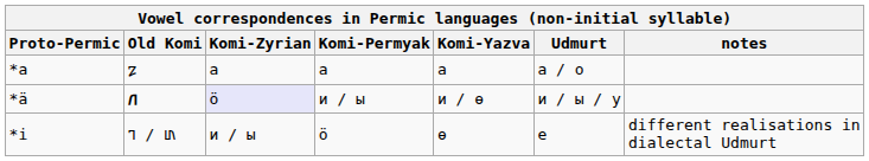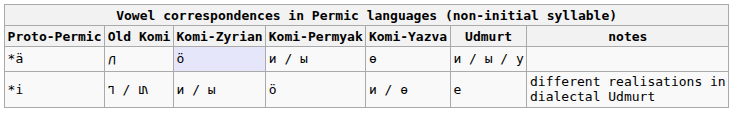 <table class="wikitable mw-collapsible">
 <tr>
 <th colspan="7">Vowel correspondences in Permic languages (non-initial syllable)</th>
 </tr>
 <tr>
 <th>Proto-Permic</th>
 <th>Old Komi</th>
 <th>Komi-Zyrian</th>
 <th>Komi-Permyak</th>
 <th>Komi-Yazva</th>
 <th>Udmurt</th>
 <th>notes</th>
 </tr>
 <tr>
-<td>*a</td>
-<td>𐍐</td>
-<td>а</td>
-<td>а</td>
-<td>a</td>
-<td>а / о</td>
-<td></td>
-</tr>
-<tr>
 <td>*ä</td>
-<td><strong>𐍩</strong></td>
+<td>𐍩</td>
 <td style="background: lavender;">ӧ</td>
 <td>и / ы</td>
-<td>и / ө</td>
+<td>ө</td>
 <td>и / ы / у</td>
 <td></td>
 </tr>
 <tr>
 <td>*i</td>
 <td>𐍙 / 𐍨</td>
 <td>и / ы</td>
 <td>ӧ</td>
-<td>ө</td>
+<td>и / ө</td>
 <td>е</td>
 <td>different realisations in<br>dialectal Udmurt</td>
 </tr>
 </table>
